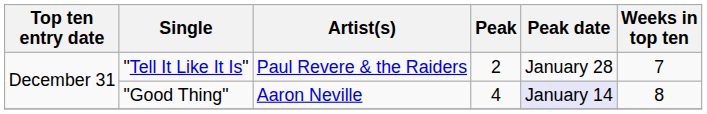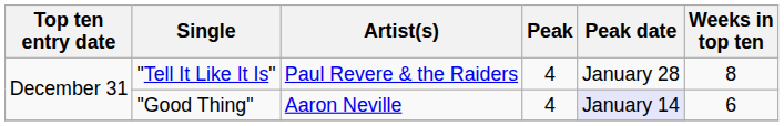 <table class="plainrowheaders sortable wikitable">
 <tr>
 <th>Top ten<br>entry date</th>
 <th>Single</th>
 <th>Artist(s)</th>
 <th>Peak</th>
 <th>Peak date</th>
 <th>Weeks in<br>top ten</th>
 </tr>
 <tr>
 <td rowspan="2">December 31</td>
 <td>"<a href='#'>Tell It Like It Is</a>"</td>
 <td><a href='#'>Paul Revere & the Raiders</a></td>
-<td align=center>2</td>
+<td align=center>4</td>
 <td>January 28</td>
-<td align=center>7</td>
+<td align=center>8</td>
 </tr>
 <tr>
 <td>"Good Thing"</td>
 <td><a href='#'>Aaron Neville</a></td>
 <td align=center>4</td>
 <td style="background: lavender;">January 14</td>
-<td align=center>8</td>
+<td align=center>6</td>
 </tr>
 <tr>
 </tr>
 </table>
